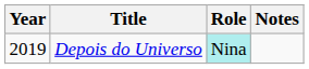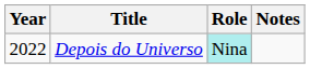 <table class="wikitable">
 <tr>
 <th>Year</th>
 <th>Title</th>
 <th>Role</th>
 <th>Notes</th>
 </tr>
 <tr>
-<td rowspan="1">2019</td>
+<td rowspan="1">2022</td>
 <td><em><a href='#'>Depois do Universo</a></em></td>
 <td style="background: paleturquoise;">Nina</td>
 <td></td>
 </tr>
 </table>
